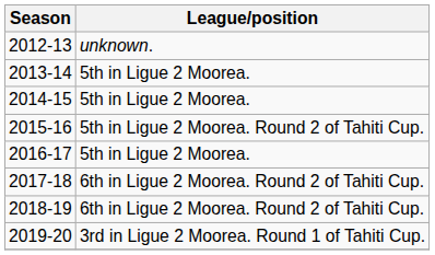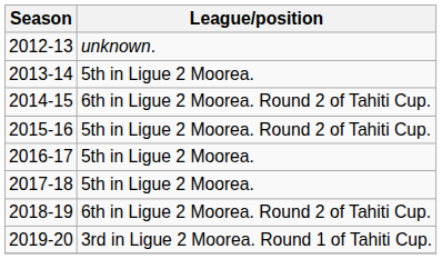 <table class="wikitable sortable">
 <tr>
 <th>Season</th>
 <th>League/position</th>
 </tr>
 <tr>
 <td>2012-13</td>
 <td><em>unknown</em>.</td>
 </tr>
 <tr>
 <td>2013-14</td>
 <td>5th in Ligue 2 Moorea.</td>
 </tr>
 <tr>
 <td>2014-15</td>
-<td>5th in Ligue 2 Moorea.</td>
+<td>6th in Ligue 2 Moorea. Round 2 of Tahiti Cup.</td>
 </tr>
 <tr>
 <td>2015-16</td>
 <td>5th in Ligue 2 Moorea. Round 2 of Tahiti Cup.</td>
 </tr>
 <tr>
 <td>2016-17</td>
 <td>5th in Ligue 2 Moorea.</td>
 </tr>
 <tr>
 <td>2017-18</td>
-<td>6th in Ligue 2 Moorea. Round 2 of Tahiti Cup.</td>
+<td>5th in Ligue 2 Moorea.</td>
 </tr>
 <tr>
 <td>2018-19</td>
 <td>6th in Ligue 2 Moorea. Round 2 of Tahiti Cup.</td>
 </tr>
 <tr>
 <td>2019-20</td>
 <td>3rd in Ligue 2 Moorea. Round 1 of Tahiti Cup.</td>
 </tr>
 <tr>
 </tr>
 </table>
